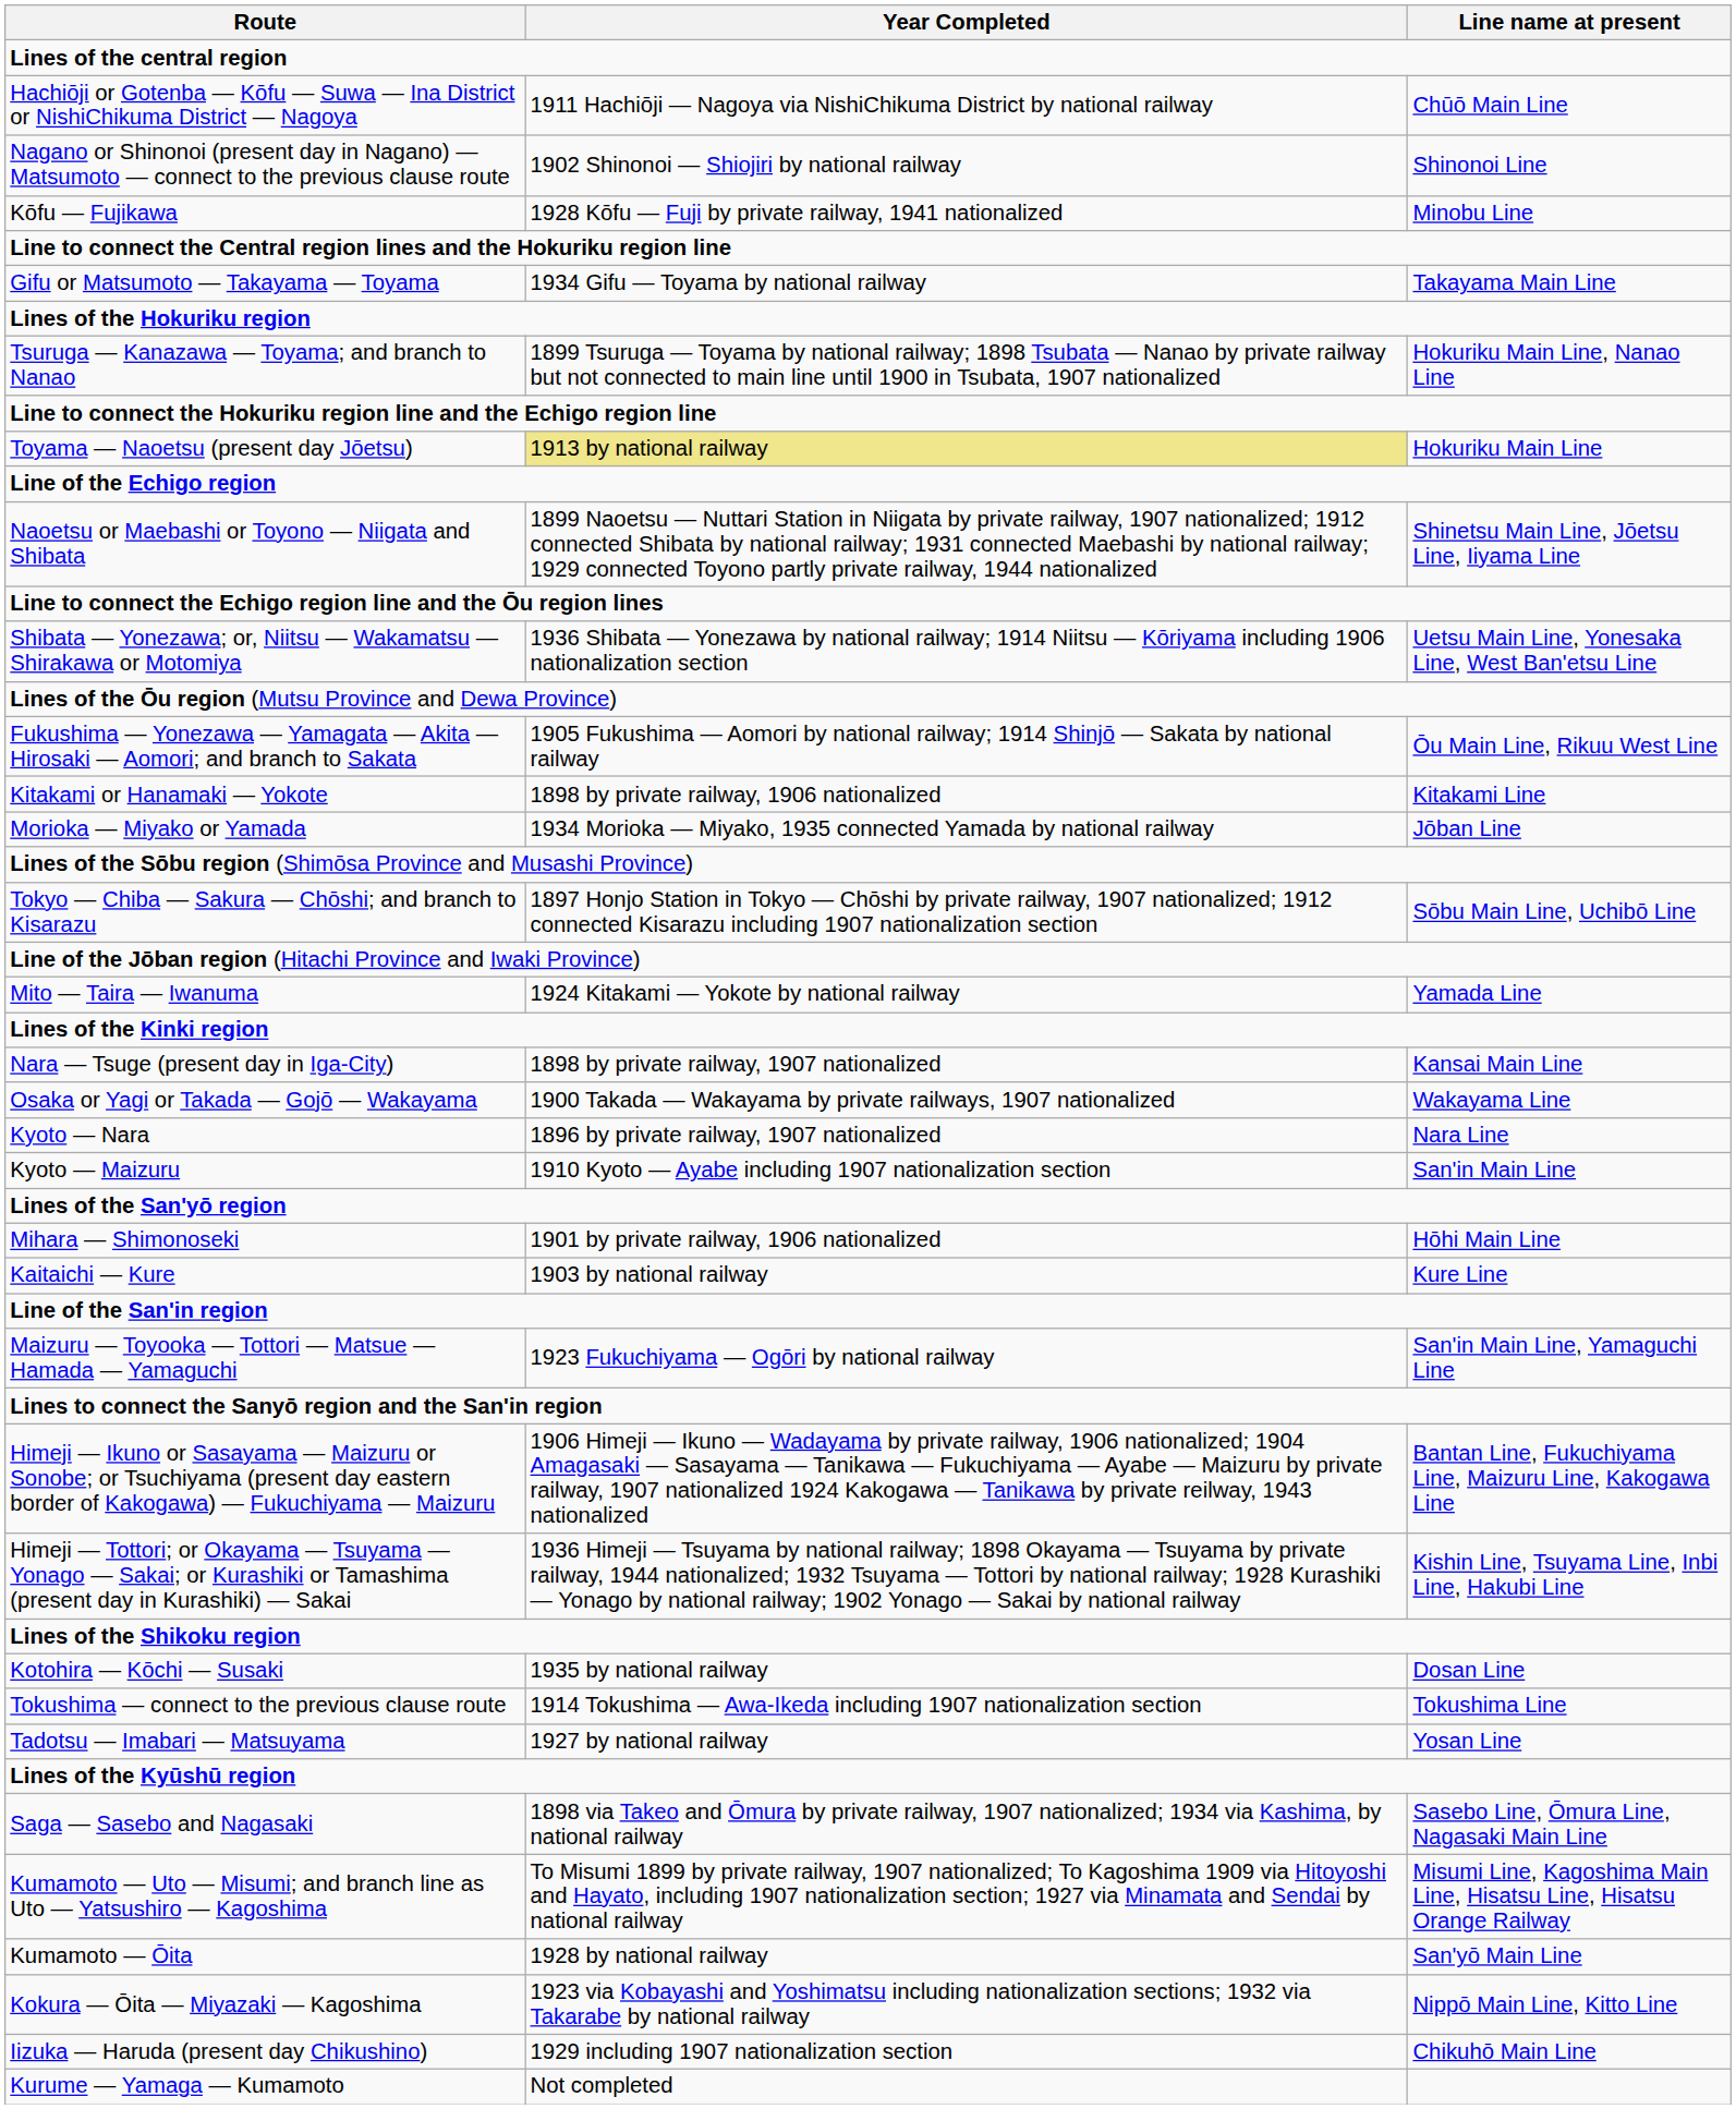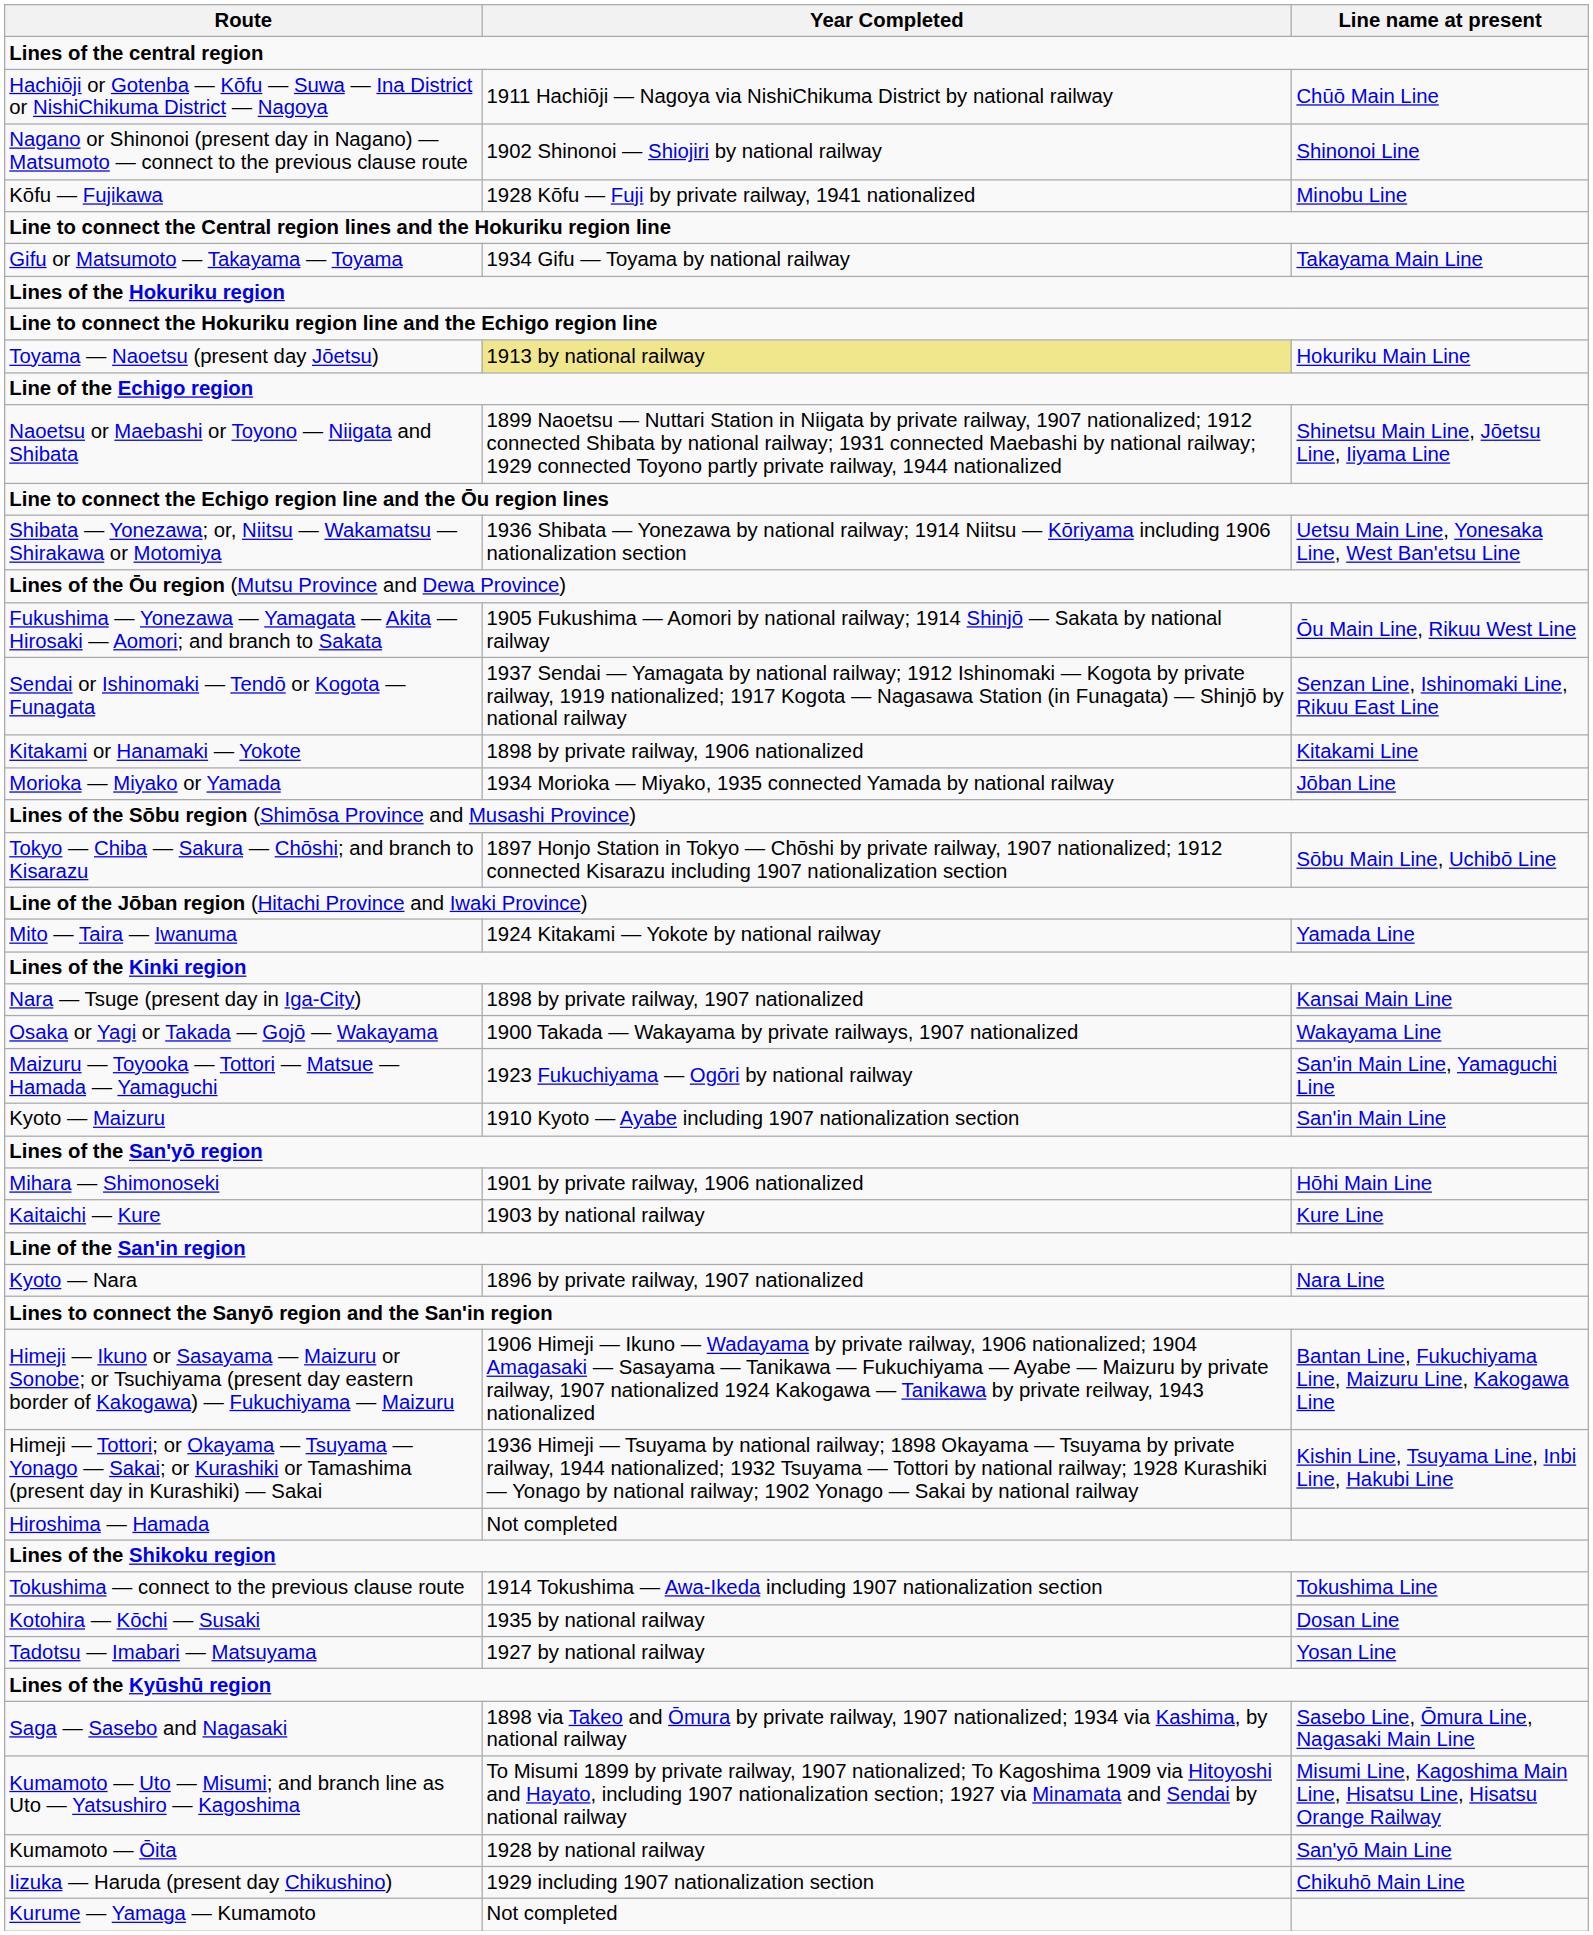 <table class=wikitable>
 <tr>
 <th>Route</th>
 <th>Year Completed</th>
 <th>Line name at present</th>
 </tr>
 <tr>
 <td colspan=3><strong>Lines of the central region</strong></td>
 </tr>
 <tr>
 <td><a href='#'>Hachiōji</a> or <a href='#'>Gotenba</a> — <a href='#'>Kōfu</a> — <a href='#'>Suwa</a> — <a href='#'>Ina District</a> or <a href='#'>NishiChikuma District</a> — <a href='#'>Nagoya</a></td>
 <td>1911 Hachiōji — Nagoya via NishiChikuma District by national railway</td>
 <td><a href='#'>Chūō Main Line</a></td>
 </tr>
 <tr>
 <td><a href='#'>Nagano</a> or Shinonoi (present day in Nagano) — <a href='#'>Matsumoto</a> — connect to the previous clause route</td>
 <td>1902 Shinonoi — <a href='#'>Shiojiri</a> by national railway</td>
 <td><a href='#'>Shinonoi Line</a></td>
 </tr>
 <tr>
 <td>Kōfu — <a href='#'>Fujikawa</a></td>
 <td>1928 Kōfu — <a href='#'>Fuji</a> by private railway, 1941 nationalized</td>
 <td><a href='#'>Minobu Line</a></td>
 </tr>
 <tr>
 <td colspan=3><strong>Line to connect the Central region lines and the Hokuriku region line</strong></td>
 </tr>
 <tr>
 <td><a href='#'>Gifu</a> or <a href='#'>Matsumoto</a> — <a href='#'>Takayama</a> — <a href='#'>Toyama</a></td>
 <td>1934 Gifu — Toyama by national railway</td>
 <td><a href='#'>Takayama Main Line</a></td>
 </tr>
 <tr>
 <td colspan=3><strong>Lines of the <a href='#'>Hokuriku region</a></strong></td>
 </tr>
 <tr>
-<td><a href='#'>Tsuruga</a> — <a href='#'>Kanazawa</a> — <a href='#'>Toyama</a>; and branch to <a href='#'>Nanao</a></td>
-<td>1899 Tsuruga — Toyama by national railway; 1898 <a href='#'>Tsubata</a> — Nanao by private railway but not connected to main line until 1900 in Tsubata, 1907 nationalized</td>
-<td><a href='#'>Hokuriku Main Line</a>, <a href='#'>Nanao Line</a></td>
-</tr>
-<tr>
 <td colspan=3><strong>Line to connect the Hokuriku region line and the Echigo region line</strong></td>
 </tr>
 <tr>
 <td><a href='#'>Toyama</a> — <a href='#'>Naoetsu</a> (present day <a href='#'>Jōetsu</a>)</td>
 <td style="background: khaki;">1913 by national railway</td>
 <td><a href='#'>Hokuriku Main Line</a></td>
 </tr>
 <tr>
 <td colspan=3><strong>Line of the <a href='#'>Echigo region</a></strong></td>
 </tr>
 <tr>
 <td><a href='#'>Naoetsu</a> or <a href='#'>Maebashi</a> or <a href='#'>Toyono</a> — <a href='#'>Niigata</a> and <a href='#'>Shibata</a></td>
 <td>1899 Naoetsu — Nuttari Station in Niigata by private railway, 1907 nationalized; 1912 connected Shibata by national railway; 1931 connected Maebashi by national railway; 1929 connected Toyono partly private railway, 1944 nationalized</td>
 <td><a href='#'>Shinetsu Main Line</a>, <a href='#'>Jōetsu Line</a>, <a href='#'>Iiyama Line</a></td>
 </tr>
 <tr>
 <td colspan=3><strong>Line to connect the Echigo region line and the Ōu region lines</strong></td>
 </tr>
 <tr>
 <td><a href='#'>Shibata</a> — <a href='#'>Yonezawa</a>; or, <a href='#'>Niitsu</a> — <a href='#'>Wakamatsu</a> — <a href='#'>Shirakawa</a> or <a href='#'>Motomiya</a></td>
 <td>1936 Shibata — Yonezawa by national railway; 1914 Niitsu — <a href='#'>Kōriyama</a> including 1906 nationalization section</td>
 <td><a href='#'>Uetsu Main Line</a>, <a href='#'>Yonesaka Line</a>, <a href='#'>West Ban'etsu Line</a></td>
 </tr>
 <tr>
 <td colspan=3><strong>Lines of the Ōu region</strong> (<a href='#'>Mutsu Province</a> and <a href='#'>Dewa Province</a>)</td>
 </tr>
 <tr>
 <td><a href='#'>Fukushima</a> — <a href='#'>Yonezawa</a> — <a href='#'>Yamagata</a> — <a href='#'>Akita</a> — <a href='#'>Hirosaki</a> — <a href='#'>Aomori</a>; and branch to <a href='#'>Sakata</a></td>
 <td>1905 Fukushima — Aomori by national railway; 1914 <a href='#'>Shinjō</a> — Sakata by national railway</td>
 <td><a href='#'>Ōu Main Line</a>, <a href='#'>Rikuu West Line</a></td>
+</tr>
+<tr>
+<td><a href='#'>Sendai</a> or <a href='#'>Ishinomaki</a> — <a href='#'>Tendō</a> or <a href='#'>Kogota</a> — <a href='#'>Funagata</a></td>
+<td>1937 Sendai — Yamagata by national railway; 1912 Ishinomaki — Kogota by private railway, 1919 nationalized; 1917 Kogota — Nagasawa Station (in Funagata) — Shinjō by national railway</td>
+<td><a href='#'>Senzan Line</a>, <a href='#'>Ishinomaki Line</a>, <a href='#'>Rikuu East Line</a></td>
 </tr>
 <tr>
 <td><a href='#'>Kitakami</a> or <a href='#'>Hanamaki</a> — <a href='#'>Yokote</a></td>
 <td>1898 by private railway, 1906 nationalized</td>
 <td><a href='#'>Kitakami Line</a></td>
 </tr>
 <tr>
 <td><a href='#'>Morioka</a> — <a href='#'>Miyako</a> or <a href='#'>Yamada</a></td>
 <td>1934 Morioka — Miyako, 1935 connected Yamada by national railway</td>
 <td><a href='#'>Jōban Line</a></td>
 </tr>
 <tr>
 <td colspan=3><strong>Lines of the Sōbu region</strong> (<a href='#'>Shimōsa Province</a> and <a href='#'>Musashi Province</a>)</td>
 </tr>
 <tr>
 <td><a href='#'>Tokyo</a> — <a href='#'>Chiba</a> — <a href='#'>Sakura</a> — <a href='#'>Chōshi</a>; and branch to <a href='#'>Kisarazu</a></td>
 <td>1897 Honjo Station in Tokyo — Chōshi by private railway, 1907 nationalized; 1912 connected Kisarazu including 1907 nationalization section</td>
 <td><a href='#'>Sōbu Main Line</a>, <a href='#'>Uchibō Line</a></td>
 </tr>
 <tr>
 <td colspan=3><strong>Line of the Jōban region</strong> (<a href='#'>Hitachi Province</a> and <a href='#'>Iwaki Province</a>)</td>
 </tr>
 <tr>
 <td><a href='#'>Mito</a> — <a href='#'>Taira</a> — <a href='#'>Iwanuma</a></td>
 <td>1924 Kitakami — Yokote by national railway</td>
 <td><a href='#'>Yamada Line</a></td>
 </tr>
 <tr>
 <td colspan=3><strong>Lines of the <a href='#'>Kinki region</a></strong></td>
 </tr>
 <tr>
 <td><a href='#'>Nara</a> — Tsuge (present day in <a href='#'>Iga-City</a>)</td>
 <td>1898 by private railway, 1907 nationalized</td>
 <td><a href='#'>Kansai Main Line</a></td>
 </tr>
 <tr>
 <td><a href='#'>Osaka</a> or <a href='#'>Yagi</a> or <a href='#'>Takada</a> — <a href='#'>Gojō</a> — <a href='#'>Wakayama</a></td>
 <td>1900 Takada — Wakayama by private railways, 1907 nationalized</td>
 <td><a href='#'>Wakayama Line</a></td>
 </tr>
 <tr>
-<td><a href='#'>Kyoto</a> — Nara</td>
-<td>1896 by private railway, 1907 nationalized</td>
-<td><a href='#'>Nara Line</a></td>
+<td><a href='#'>Maizuru</a> — <a href='#'>Toyooka</a> — <a href='#'>Tottori</a> — <a href='#'>Matsue</a> — <a href='#'>Hamada</a> — <a href='#'>Yamaguchi</a></td>
+<td>1923 <a href='#'>Fukuchiyama</a> — <a href='#'>Ogōri</a> by national railway</td>
+<td><a href='#'>San'in Main Line</a>, <a href='#'>Yamaguchi Line</a></td>
 </tr>
 <tr>
 <td>Kyoto — <a href='#'>Maizuru</a></td>
 <td>1910 Kyoto — <a href='#'>Ayabe</a> including 1907 nationalization section</td>
 <td><a href='#'>San'in Main Line</a></td>
 </tr>
 <tr>
 <td colspan=3><strong>Lines of the <a href='#'>San'yō region</a></strong></td>
 </tr>
 <tr>
 <td><a href='#'>Mihara</a> — <a href='#'>Shimonoseki</a></td>
 <td>1901 by private railway, 1906 nationalized</td>
 <td><a href='#'>Hōhi Main Line</a></td>
 </tr>
 <tr>
 <td><a href='#'>Kaitaichi</a> — <a href='#'>Kure</a></td>
 <td>1903 by national railway</td>
 <td><a href='#'>Kure Line</a></td>
 </tr>
 <tr>
 <td colspan=3><strong>Line of the <a href='#'>San'in region</a></strong></td>
 </tr>
 <tr>
-<td><a href='#'>Maizuru</a> — <a href='#'>Toyooka</a> — <a href='#'>Tottori</a> — <a href='#'>Matsue</a> — <a href='#'>Hamada</a> — <a href='#'>Yamaguchi</a></td>
-<td>1923 <a href='#'>Fukuchiyama</a> — <a href='#'>Ogōri</a> by national railway</td>
-<td><a href='#'>San'in Main Line</a>, <a href='#'>Yamaguchi Line</a></td>
+<td><a href='#'>Kyoto</a> — Nara</td>
+<td>1896 by private railway, 1907 nationalized</td>
+<td><a href='#'>Nara Line</a></td>
 </tr>
 <tr>
 <td colspan=3><strong>Lines to connect the Sanyō region and the San'in region</strong></td>
 </tr>
 <tr>
 <td><a href='#'>Himeji</a> — <a href='#'>Ikuno</a> or <a href='#'>Sasayama</a> — <a href='#'>Maizuru</a> or <a href='#'>Sonobe</a>; or Tsuchiyama (present day eastern border of <a href='#'>Kakogawa</a>) — <a href='#'>Fukuchiyama</a> — <a href='#'>Maizuru</a></td>
 <td>1906 Himeji — Ikuno — <a href='#'>Wadayama</a> by private railway, 1906 nationalized; 1904 <a href='#'>Amagasaki</a> — Sasayama — Tanikawa — Fukuchiyama — Ayabe — Maizuru by private railway, 1907 nationalized 1924 Kakogawa — <a href='#'>Tanikawa</a> by private reilway, 1943 nationalized</td>
 <td><a href='#'>Bantan Line</a>, <a href='#'>Fukuchiyama Line</a>, <a href='#'>Maizuru Line</a>, <a href='#'>Kakogawa Line</a></td>
 </tr>
 <tr>
 <td>Himeji — <a href='#'>Tottori</a>; or <a href='#'>Okayama</a> — <a href='#'>Tsuyama</a> — <a href='#'>Yonago</a> — <a href='#'>Sakai</a>; or <a href='#'>Kurashiki</a> or Tamashima (present day in Kurashiki) — Sakai</td>
 <td>1936 Himeji — Tsuyama by national railway; 1898 Okayama — Tsuyama by private railway, 1944 nationalized; 1932 Tsuyama — Tottori by national railway; 1928 Kurashiki — Yonago by national railway; 1902 Yonago — Sakai by national railway</td>
 <td><a href='#'>Kishin Line</a>, <a href='#'>Tsuyama Line</a>, <a href='#'>Inbi Line</a>, <a href='#'>Hakubi Line</a></td>
 </tr>
 <tr>
+<td><a href='#'>Hiroshima</a> — <a href='#'>Hamada</a></td>
+<td>Not completed</td>
+<td></td>
+</tr>
+<tr>
 <td colspan=3><strong>Lines of the <a href='#'>Shikoku region</a></strong></td>
+</tr>
+<tr>
+<td><a href='#'>Tokushima</a> — connect to the previous clause route</td>
+<td>1914 Tokushima — <a href='#'>Awa-Ikeda</a> including 1907 nationalization section</td>
+<td><a href='#'>Tokushima Line</a></td>
 </tr>
 <tr>
 <td><a href='#'>Kotohira</a> — <a href='#'>Kōchi</a> — <a href='#'>Susaki</a></td>
 <td>1935 by national railway</td>
 <td><a href='#'>Dosan Line</a></td>
-</tr>
-<tr>
-<td><a href='#'>Tokushima</a> — connect to the previous clause route</td>
-<td>1914 Tokushima — <a href='#'>Awa-Ikeda</a> including 1907 nationalization section</td>
-<td><a href='#'>Tokushima Line</a></td>
 </tr>
 <tr>
 <td><a href='#'>Tadotsu</a> — <a href='#'>Imabari</a> — <a href='#'>Matsuyama</a></td>
 <td>1927 by national railway</td>
 <td><a href='#'>Yosan Line</a></td>
 </tr>
 <tr>
 <td colspan=3><strong>Lines of the <a href='#'>Kyūshū region</a></strong></td>
 </tr>
 <tr>
 <td><a href='#'>Saga</a> — <a href='#'>Sasebo</a> and <a href='#'>Nagasaki</a></td>
 <td>1898 via <a href='#'>Takeo</a> and <a href='#'>Ōmura</a> by private railway, 1907 nationalized; 1934 via <a href='#'>Kashima</a>, by national railway</td>
 <td><a href='#'>Sasebo Line</a>, <a href='#'>Ōmura Line</a>, <a href='#'>Nagasaki Main Line</a></td>
 </tr>
 <tr>
 <td><a href='#'>Kumamoto</a> — <a href='#'>Uto</a> — <a href='#'>Misumi</a>; and branch line as Uto — <a href='#'>Yatsushiro</a> — <a href='#'>Kagoshima</a></td>
 <td>To Misumi 1899 by private railway, 1907 nationalized; To Kagoshima 1909 via <a href='#'>Hitoyoshi</a> and <a href='#'>Hayato</a>, including 1907 nationalization section; 1927 via <a href='#'>Minamata</a> and <a href='#'>Sendai</a> by national railway</td>
 <td><a href='#'>Misumi Line</a>, <a href='#'>Kagoshima Main Line</a>, <a href='#'>Hisatsu Line</a>, <a href='#'>Hisatsu Orange Railway</a></td>
 </tr>
 <tr>
 <td>Kumamoto — <a href='#'>Ōita</a></td>
 <td>1928 by national railway</td>
 <td><a href='#'>San'yō Main Line</a></td>
 </tr>
 <tr>
-<td><a href='#'>Kokura</a> — Ōita — <a href='#'>Miyazaki</a> — Kagoshima</td>
-<td>1923 via <a href='#'>Kobayashi</a> and <a href='#'>Yoshimatsu</a> including nationalization sections; 1932 via <a href='#'>Takarabe</a> by national railway</td>
-<td><a href='#'>Nippō Main Line</a>, <a href='#'>Kitto Line</a></td>
-</tr>
-<tr>
 <td><a href='#'>Iizuka</a> — Haruda (present day <a href='#'>Chikushino</a>)</td>
 <td>1929 including 1907 nationalization section</td>
 <td><a href='#'>Chikuhō Main Line</a></td>
 </tr>
 <tr>
 <td><a href='#'>Kurume</a> — <a href='#'>Yamaga</a> — Kumamoto</td>
 <td>Not completed</td>
 <td></td>
 </tr>
 </table>
